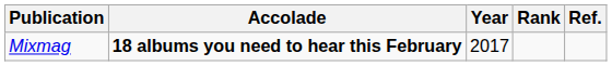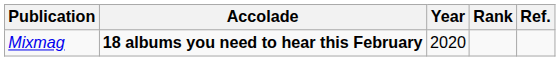 <table class="sortable wikitable">
 <tr>
 <th>Publication</th>
 <th>Accolade</th>
 <th>Year</th>
 <th>Rank</th>
 <th>Ref.</th>
 </tr>
 <tr>
 <td><em><a href='#'>Mixmag</a></em></td>
 <td><strong>18 albums you need to hear this February</strong></td>
-<td>2017</td>
+<td>2020</td>
 <td></td>
 <td></td>
 </tr>
 </table>
